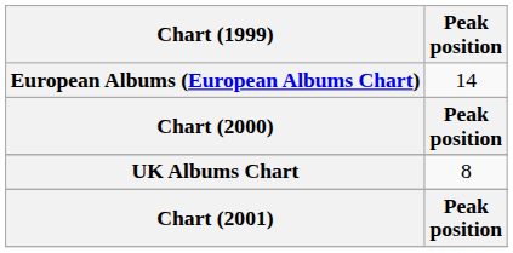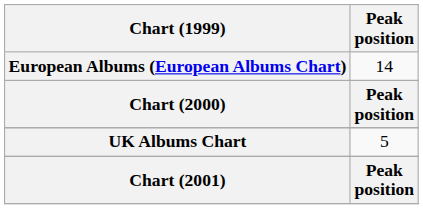 <table class="wikitable sortable plainrowheaders">
 <tr>
 <th scope="col">Chart (1999)</th>
 <th scope="col">Peak<br>position</th>
 </tr>
 <tr>
 <th scope="row">European Albums (<a href='#'>European Albums Chart</a>)</th>
 <td style="text-align:center;">14</td>
 </tr>
 <tr>
 </tr>
 <tr>
 </tr>
 <tr>
 </tr>
 <tr>
 <th scope="col">Chart (2000)</th>
 <th scope="col">Peak<br>position</th>
 </tr>
 <tr>
 </tr>
 <tr>
 </tr>
 <tr>
 </tr>
 <tr>
 </tr>
 <tr>
 </tr>
 <tr>
 </tr>
 <tr>
 </tr>
 <tr>
 </tr>
 <tr>
 </tr>
 <tr>
 </tr>
 <tr>
 </tr>
 <tr>
 </tr>
 <tr>
 <th scope="row">UK Albums Chart</th>
-<td align="center">8</td>
+<td align="center">5</td>
 </tr>
 <tr>
 </tr>
 <tr>
 <th scope="col">Chart (2001)</th>
 <th scope="col">Peak<br>position</th>
 </tr>
 <tr>
 </tr>
 </table>
